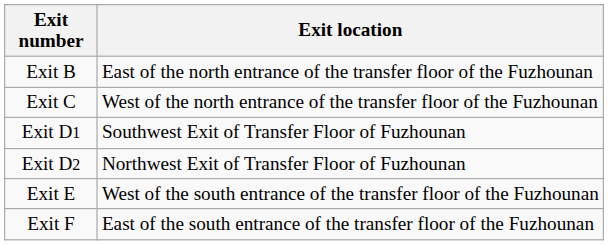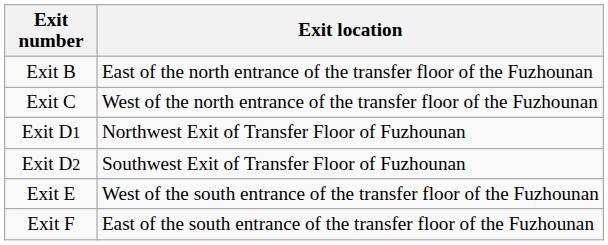 <table class="wikitable">
 <tr>
 <th colspan="2" style="width:70px">Exit number</th>
 <th>Exit location</th>
 </tr>
 <tr>
 <td colspan="2" align="center">Exit B</td>
 <td>East of the north entrance of the transfer floor of the  Fuzhounan</td>
 </tr>
 <tr>
 <td colspan="2" align="center">Exit C</td>
 <td>West of the north entrance of the transfer floor of the  Fuzhounan</td>
 </tr>
 <tr>
 <td colspan="2" align="center">Exit D<small>1</small></td>
-<td>Southwest Exit of Transfer Floor of  Fuzhounan</td>
+<td>Northwest Exit of Transfer Floor of  Fuzhounan</td>
 </tr>
 <tr>
 <td colspan="2" align="center">Exit D<small>2</small></td>
-<td>Northwest Exit of Transfer Floor of  Fuzhounan</td>
+<td>Southwest Exit of Transfer Floor of  Fuzhounan</td>
 </tr>
 <tr>
 <td colspan="2" align="center">Exit E</td>
 <td>West of the south entrance of the transfer floor of the  Fuzhounan</td>
 </tr>
 <tr>
 <td colspan="2" align="center">Exit F</td>
 <td>East of the south entrance of the transfer floor of the  Fuzhounan</td>
 </tr>
 </table>
